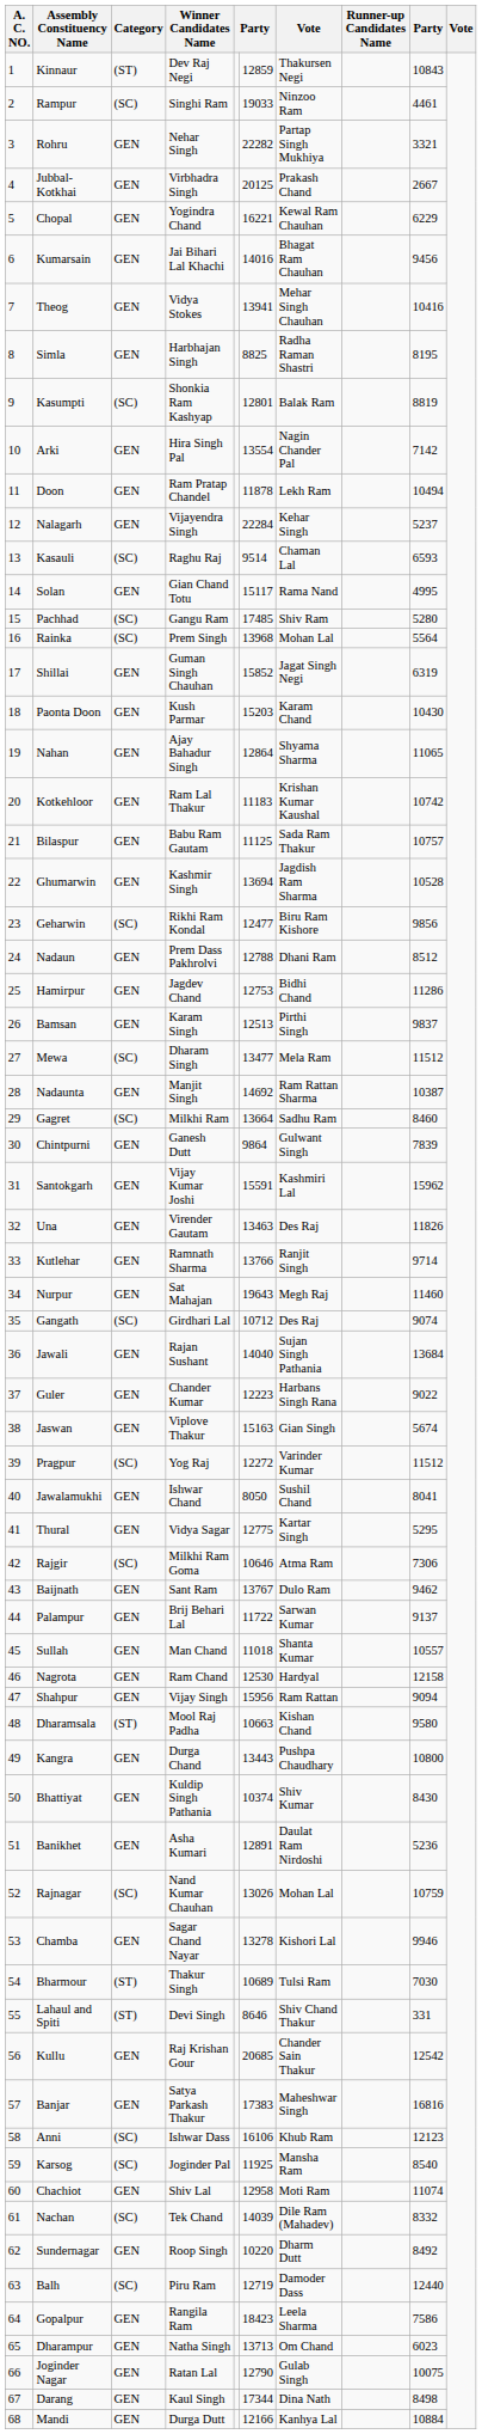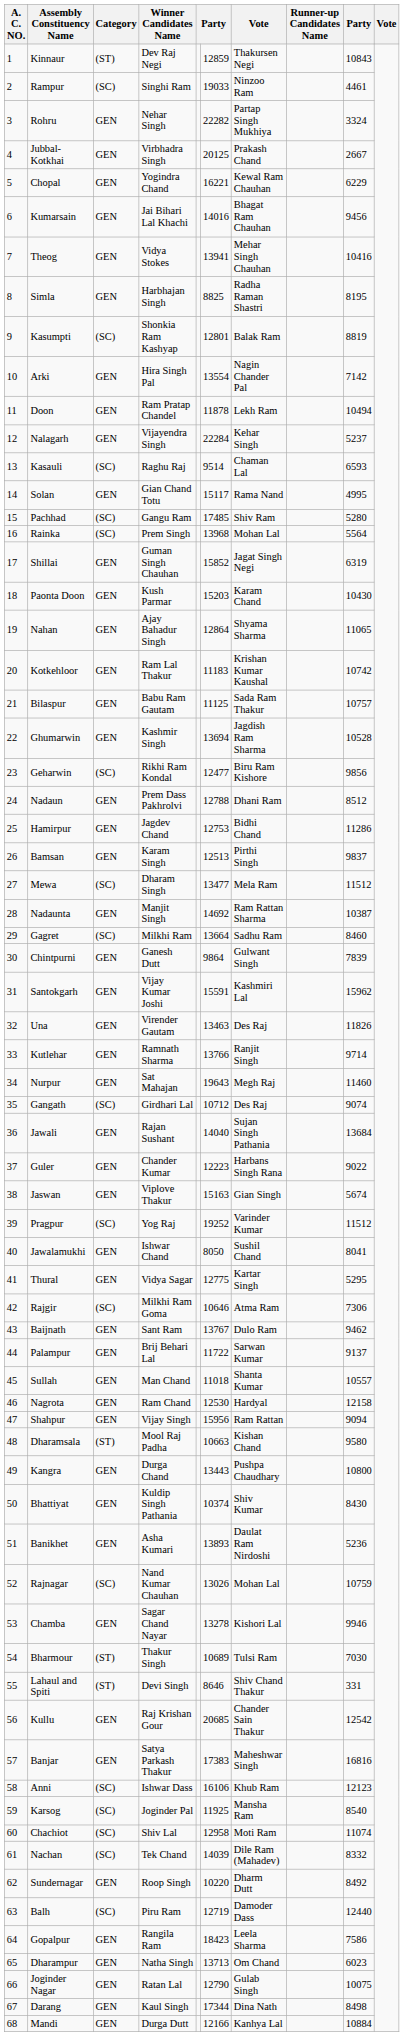 <table class="wikitable">
 <tr>
 <th>A. C. NO.</th>
 <th>Assembly Constituency Name</th>
 <th>Category</th>
 <th>Winner Candidates Name</th>
 <th colspan="2">Party</th>
 <th>Vote</th>
 <th>Runner-up Candidates Name</th>
 <th colspan="2">Party</th>
 <th>Vote</th>
 </tr>
 <tr>
 <td>1</td>
 <td>Kinnaur</td>
 <td>(ST)</td>
 <td>Dev Raj Negi</td>
 <td></td>
 <td>12859</td>
 <td>Thakursen Negi</td>
 <td></td>
 <td>10843</td>
 </tr>
 <tr>
 <td>2</td>
 <td>Rampur</td>
 <td>(SC)</td>
 <td>Singhi Ram</td>
 <td></td>
 <td>19033</td>
 <td>Ninzoo Ram</td>
 <td></td>
 <td>4461</td>
 </tr>
 <tr>
 <td>3</td>
 <td>Rohru</td>
 <td>GEN</td>
 <td>Nehar Singh</td>
 <td></td>
 <td>22282</td>
 <td>Partap Singh Mukhiya</td>
 <td></td>
-<td>3321</td>
+<td>3324</td>
 </tr>
 <tr>
 <td>4</td>
 <td>Jubbal-Kotkhai</td>
 <td>GEN</td>
 <td>Virbhadra Singh</td>
 <td></td>
 <td>20125</td>
 <td>Prakash Chand</td>
 <td></td>
 <td>2667</td>
 </tr>
 <tr>
 <td>5</td>
 <td>Chopal</td>
 <td>GEN</td>
 <td>Yogindra Chand</td>
 <td></td>
 <td>16221</td>
 <td>Kewal Ram Chauhan</td>
 <td></td>
 <td>6229</td>
 </tr>
 <tr>
 <td>6</td>
 <td>Kumarsain</td>
 <td>GEN</td>
 <td>Jai Bihari Lal Khachi</td>
 <td></td>
 <td>14016</td>
 <td>Bhagat Ram Chauhan</td>
 <td></td>
 <td>9456</td>
 </tr>
 <tr>
 <td>7</td>
 <td>Theog</td>
 <td>GEN</td>
 <td>Vidya Stokes</td>
 <td></td>
 <td>13941</td>
 <td>Mehar Singh Chauhan</td>
 <td></td>
 <td>10416</td>
 </tr>
 <tr>
 <td>8</td>
 <td>Simla</td>
 <td>GEN</td>
 <td>Harbhajan Singh</td>
 <td></td>
 <td>8825</td>
 <td>Radha Raman Shastri</td>
 <td></td>
 <td>8195</td>
 </tr>
 <tr>
 <td>9</td>
 <td>Kasumpti</td>
 <td>(SC)</td>
 <td>Shonkia Ram Kashyap</td>
 <td></td>
 <td>12801</td>
 <td>Balak Ram</td>
 <td></td>
 <td>8819</td>
 </tr>
 <tr>
 <td>10</td>
 <td>Arki</td>
 <td>GEN</td>
 <td>Hira Singh Pal</td>
 <td></td>
 <td>13554</td>
 <td>Nagin Chander Pal</td>
 <td></td>
 <td>7142</td>
 </tr>
 <tr>
 <td>11</td>
 <td>Doon</td>
 <td>GEN</td>
 <td>Ram Pratap Chandel</td>
 <td></td>
 <td>11878</td>
 <td>Lekh Ram</td>
 <td></td>
 <td>10494</td>
 </tr>
 <tr>
 <td>12</td>
 <td>Nalagarh</td>
 <td>GEN</td>
 <td>Vijayendra Singh</td>
 <td></td>
 <td>22284</td>
 <td>Kehar Singh</td>
 <td></td>
 <td>5237</td>
 </tr>
 <tr>
 <td>13</td>
 <td>Kasauli</td>
 <td>(SC)</td>
 <td>Raghu Raj</td>
 <td></td>
 <td>9514</td>
 <td>Chaman Lal</td>
 <td></td>
 <td>6593</td>
 </tr>
 <tr>
 <td>14</td>
 <td>Solan</td>
 <td>GEN</td>
 <td>Gian Chand Totu</td>
 <td></td>
 <td>15117</td>
 <td>Rama Nand</td>
 <td></td>
 <td>4995</td>
 </tr>
 <tr>
 <td>15</td>
 <td>Pachhad</td>
 <td>(SC)</td>
 <td>Gangu Ram</td>
 <td></td>
 <td>17485</td>
 <td>Shiv Ram</td>
 <td></td>
 <td>5280</td>
 </tr>
 <tr>
 <td>16</td>
 <td>Rainka</td>
 <td>(SC)</td>
 <td>Prem Singh</td>
 <td></td>
 <td>13968</td>
 <td>Mohan Lal</td>
 <td></td>
 <td>5564</td>
 </tr>
 <tr>
 <td>17</td>
 <td>Shillai</td>
 <td>GEN</td>
 <td>Guman Singh Chauhan</td>
 <td></td>
 <td>15852</td>
 <td>Jagat Singh Negi</td>
 <td></td>
 <td>6319</td>
 </tr>
 <tr>
 <td>18</td>
 <td>Paonta Doon</td>
 <td>GEN</td>
 <td>Kush Parmar</td>
 <td></td>
 <td>15203</td>
 <td>Karam Chand</td>
 <td></td>
 <td>10430</td>
 </tr>
 <tr>
 <td>19</td>
 <td>Nahan</td>
 <td>GEN</td>
 <td>Ajay Bahadur Singh</td>
 <td></td>
 <td>12864</td>
 <td>Shyama Sharma</td>
 <td></td>
 <td>11065</td>
 </tr>
 <tr>
 <td>20</td>
 <td>Kotkehloor</td>
 <td>GEN</td>
 <td>Ram Lal Thakur</td>
 <td></td>
 <td>11183</td>
 <td>Krishan Kumar Kaushal</td>
 <td></td>
 <td>10742</td>
 </tr>
 <tr>
 <td>21</td>
 <td>Bilaspur</td>
 <td>GEN</td>
 <td>Babu Ram Gautam</td>
 <td></td>
 <td>11125</td>
 <td>Sada Ram Thakur</td>
 <td></td>
 <td>10757</td>
 </tr>
 <tr>
 <td>22</td>
 <td>Ghumarwin</td>
 <td>GEN</td>
 <td>Kashmir Singh</td>
 <td></td>
 <td>13694</td>
 <td>Jagdish Ram Sharma</td>
 <td></td>
 <td>10528</td>
 </tr>
 <tr>
 <td>23</td>
 <td>Geharwin</td>
 <td>(SC)</td>
 <td>Rikhi Ram Kondal</td>
 <td></td>
 <td>12477</td>
 <td>Biru Ram Kishore</td>
 <td></td>
 <td>9856</td>
 </tr>
 <tr>
 <td>24</td>
 <td>Nadaun</td>
 <td>GEN</td>
 <td>Prem Dass Pakhrolvi</td>
 <td></td>
 <td>12788</td>
 <td>Dhani Ram</td>
 <td></td>
 <td>8512</td>
 </tr>
 <tr>
 <td>25</td>
 <td>Hamirpur</td>
 <td>GEN</td>
 <td>Jagdev Chand</td>
 <td></td>
 <td>12753</td>
 <td>Bidhi Chand</td>
 <td></td>
 <td>11286</td>
 </tr>
 <tr>
 <td>26</td>
 <td>Bamsan</td>
 <td>GEN</td>
 <td>Karam Singh</td>
 <td></td>
 <td>12513</td>
 <td>Pirthi Singh</td>
 <td></td>
 <td>9837</td>
 </tr>
 <tr>
 <td>27</td>
 <td>Mewa</td>
 <td>(SC)</td>
 <td>Dharam Singh</td>
 <td></td>
 <td>13477</td>
 <td>Mela Ram</td>
 <td></td>
 <td>11512</td>
 </tr>
 <tr>
 <td>28</td>
 <td>Nadaunta</td>
 <td>GEN</td>
 <td>Manjit Singh</td>
 <td></td>
 <td>14692</td>
 <td>Ram Rattan Sharma</td>
 <td></td>
 <td>10387</td>
 </tr>
 <tr>
 <td>29</td>
 <td>Gagret</td>
 <td>(SC)</td>
 <td>Milkhi Ram</td>
 <td></td>
 <td>13664</td>
 <td>Sadhu Ram</td>
 <td></td>
 <td>8460</td>
 </tr>
 <tr>
 <td>30</td>
 <td>Chintpurni</td>
 <td>GEN</td>
 <td>Ganesh Dutt</td>
 <td></td>
 <td>9864</td>
 <td>Gulwant Singh</td>
 <td></td>
 <td>7839</td>
 </tr>
 <tr>
 <td>31</td>
 <td>Santokgarh</td>
 <td>GEN</td>
 <td>Vijay Kumar Joshi</td>
 <td></td>
 <td>15591</td>
 <td>Kashmiri Lal</td>
 <td></td>
 <td>15962</td>
 </tr>
 <tr>
 <td>32</td>
 <td>Una</td>
 <td>GEN</td>
 <td>Virender Gautam</td>
 <td></td>
 <td>13463</td>
 <td>Des Raj</td>
 <td></td>
 <td>11826</td>
 </tr>
 <tr>
 <td>33</td>
 <td>Kutlehar</td>
 <td>GEN</td>
 <td>Ramnath Sharma</td>
 <td></td>
 <td>13766</td>
 <td>Ranjit Singh</td>
 <td></td>
 <td>9714</td>
 </tr>
 <tr>
 <td>34</td>
 <td>Nurpur</td>
 <td>GEN</td>
 <td>Sat Mahajan</td>
 <td></td>
 <td>19643</td>
 <td>Megh Raj</td>
 <td></td>
 <td>11460</td>
 </tr>
 <tr>
 <td>35</td>
 <td>Gangath</td>
 <td>(SC)</td>
 <td>Girdhari Lal</td>
 <td></td>
 <td>10712</td>
 <td>Des Raj</td>
 <td></td>
 <td>9074</td>
 </tr>
 <tr>
 <td>36</td>
 <td>Jawali</td>
 <td>GEN</td>
 <td>Rajan Sushant</td>
 <td></td>
 <td>14040</td>
 <td>Sujan Singh Pathania</td>
 <td></td>
 <td>13684</td>
 </tr>
 <tr>
 <td>37</td>
 <td>Guler</td>
 <td>GEN</td>
 <td>Chander Kumar</td>
 <td></td>
 <td>12223</td>
 <td>Harbans Singh Rana</td>
 <td></td>
 <td>9022</td>
 </tr>
 <tr>
 <td>38</td>
 <td>Jaswan</td>
 <td>GEN</td>
 <td>Viplove Thakur</td>
 <td></td>
 <td>15163</td>
 <td>Gian Singh</td>
 <td></td>
 <td>5674</td>
 </tr>
 <tr>
 <td>39</td>
 <td>Pragpur</td>
 <td>(SC)</td>
 <td>Yog Raj</td>
 <td></td>
-<td>12272</td>
+<td>19252</td>
 <td>Varinder Kumar</td>
 <td></td>
 <td>11512</td>
 </tr>
 <tr>
 <td>40</td>
 <td>Jawalamukhi</td>
 <td>GEN</td>
 <td>Ishwar Chand</td>
 <td></td>
 <td>8050</td>
 <td>Sushil Chand</td>
 <td></td>
 <td>8041</td>
 </tr>
 <tr>
 <td>41</td>
 <td>Thural</td>
 <td>GEN</td>
 <td>Vidya Sagar</td>
 <td></td>
 <td>12775</td>
 <td>Kartar Singh</td>
 <td></td>
 <td>5295</td>
 </tr>
 <tr>
 <td>42</td>
 <td>Rajgir</td>
 <td>(SC)</td>
 <td>Milkhi Ram Goma</td>
 <td></td>
 <td>10646</td>
 <td>Atma Ram</td>
 <td></td>
 <td>7306</td>
 </tr>
 <tr>
 <td>43</td>
 <td>Baijnath</td>
 <td>GEN</td>
 <td>Sant Ram</td>
 <td></td>
 <td>13767</td>
 <td>Dulo Ram</td>
 <td></td>
 <td>9462</td>
 </tr>
 <tr>
 <td>44</td>
 <td>Palampur</td>
 <td>GEN</td>
 <td>Brij Behari Lal</td>
 <td></td>
 <td>11722</td>
 <td>Sarwan Kumar</td>
 <td></td>
 <td>9137</td>
 </tr>
 <tr>
 <td>45</td>
 <td>Sullah</td>
 <td>GEN</td>
 <td>Man Chand</td>
 <td></td>
 <td>11018</td>
 <td>Shanta Kumar</td>
 <td></td>
 <td>10557</td>
 </tr>
 <tr>
 <td>46</td>
 <td>Nagrota</td>
 <td>GEN</td>
 <td>Ram Chand</td>
 <td></td>
 <td>12530</td>
 <td>Hardyal</td>
 <td></td>
 <td>12158</td>
 </tr>
 <tr>
 <td>47</td>
 <td>Shahpur</td>
 <td>GEN</td>
 <td>Vijay Singh</td>
 <td></td>
 <td>15956</td>
 <td>Ram Rattan</td>
 <td></td>
 <td>9094</td>
 </tr>
 <tr>
 <td>48</td>
 <td>Dharamsala</td>
 <td>(ST)</td>
 <td>Mool Raj Padha</td>
 <td></td>
 <td>10663</td>
 <td>Kishan Chand</td>
 <td></td>
 <td>9580</td>
 </tr>
 <tr>
 <td>49</td>
 <td>Kangra</td>
 <td>GEN</td>
 <td>Durga Chand</td>
 <td></td>
 <td>13443</td>
 <td>Pushpa Chaudhary</td>
 <td></td>
 <td>10800</td>
 </tr>
 <tr>
 <td>50</td>
 <td>Bhattiyat</td>
 <td>GEN</td>
 <td>Kuldip Singh Pathania</td>
 <td></td>
 <td>10374</td>
 <td>Shiv Kumar</td>
 <td></td>
 <td>8430</td>
 </tr>
 <tr>
 <td>51</td>
 <td>Banikhet</td>
 <td>GEN</td>
 <td>Asha Kumari</td>
 <td></td>
-<td>12891</td>
+<td>13893</td>
 <td>Daulat Ram Nirdoshi</td>
 <td></td>
 <td>5236</td>
 </tr>
 <tr>
 <td>52</td>
 <td>Rajnagar</td>
 <td>(SC)</td>
 <td>Nand Kumar Chauhan</td>
 <td></td>
 <td>13026</td>
 <td>Mohan Lal</td>
 <td></td>
 <td>10759</td>
 </tr>
 <tr>
 <td>53</td>
 <td>Chamba</td>
 <td>GEN</td>
 <td>Sagar Chand Nayar</td>
 <td></td>
 <td>13278</td>
 <td>Kishori Lal</td>
 <td></td>
 <td>9946</td>
 </tr>
 <tr>
 <td>54</td>
 <td>Bharmour</td>
 <td>(ST)</td>
 <td>Thakur Singh</td>
 <td></td>
 <td>10689</td>
 <td>Tulsi Ram</td>
 <td></td>
 <td>7030</td>
 </tr>
 <tr>
 <td>55</td>
 <td>Lahaul and Spiti</td>
 <td>(ST)</td>
 <td>Devi Singh</td>
 <td></td>
 <td>8646</td>
 <td>Shiv Chand Thakur</td>
 <td></td>
 <td>331</td>
 </tr>
 <tr>
 <td>56</td>
 <td>Kullu</td>
 <td>GEN</td>
 <td>Raj Krishan Gour</td>
 <td></td>
 <td>20685</td>
 <td>Chander Sain Thakur</td>
 <td></td>
 <td>12542</td>
 </tr>
 <tr>
 <td>57</td>
 <td>Banjar</td>
 <td>GEN</td>
 <td>Satya Parkash Thakur</td>
 <td></td>
 <td>17383</td>
 <td>Maheshwar Singh</td>
 <td></td>
 <td>16816</td>
 </tr>
 <tr>
 <td>58</td>
 <td>Anni</td>
 <td>(SC)</td>
 <td>Ishwar Dass</td>
 <td></td>
 <td>16106</td>
 <td>Khub Ram</td>
 <td></td>
 <td>12123</td>
 </tr>
 <tr>
 <td>59</td>
 <td>Karsog</td>
 <td>(SC)</td>
 <td>Joginder Pal</td>
 <td></td>
 <td>11925</td>
 <td>Mansha Ram</td>
 <td></td>
 <td>8540</td>
 </tr>
 <tr>
 <td>60</td>
 <td>Chachiot</td>
-<td>GEN</td>
+<td>(SC)</td>
 <td>Shiv Lal</td>
 <td></td>
 <td>12958</td>
 <td>Moti Ram</td>
 <td></td>
 <td>11074</td>
 </tr>
 <tr>
 <td>61</td>
 <td>Nachan</td>
 <td>(SC)</td>
 <td>Tek Chand</td>
 <td></td>
 <td>14039</td>
 <td>Dile Ram (Mahadev)</td>
 <td></td>
 <td>8332</td>
 </tr>
 <tr>
 <td>62</td>
 <td>Sundernagar</td>
 <td>GEN</td>
 <td>Roop Singh</td>
 <td></td>
 <td>10220</td>
 <td>Dharm Dutt</td>
 <td></td>
 <td>8492</td>
 </tr>
 <tr>
 <td>63</td>
 <td>Balh</td>
 <td>(SC)</td>
 <td>Piru Ram</td>
 <td></td>
 <td>12719</td>
 <td>Damoder Dass</td>
 <td></td>
 <td>12440</td>
 </tr>
 <tr>
 <td>64</td>
 <td>Gopalpur</td>
 <td>GEN</td>
 <td>Rangila Ram</td>
 <td></td>
 <td>18423</td>
 <td>Leela Sharma</td>
 <td></td>
 <td>7586</td>
 </tr>
 <tr>
 <td>65</td>
 <td>Dharampur</td>
 <td>GEN</td>
 <td>Natha Singh</td>
 <td></td>
 <td>13713</td>
 <td>Om Chand</td>
 <td></td>
 <td>6023</td>
 </tr>
 <tr>
 <td>66</td>
 <td>Joginder Nagar</td>
 <td>GEN</td>
 <td>Ratan Lal</td>
 <td></td>
 <td>12790</td>
 <td>Gulab Singh</td>
 <td></td>
 <td>10075</td>
 </tr>
 <tr>
 <td>67</td>
 <td>Darang</td>
 <td>GEN</td>
 <td>Kaul Singh</td>
 <td></td>
 <td>17344</td>
 <td>Dina Nath</td>
 <td></td>
 <td>8498</td>
 </tr>
 <tr>
 <td>68</td>
 <td>Mandi</td>
 <td>GEN</td>
 <td>Durga Dutt</td>
 <td></td>
 <td>12166</td>
 <td>Kanhya Lal</td>
 <td></td>
 <td>10884</td>
 </tr>
 </table>
